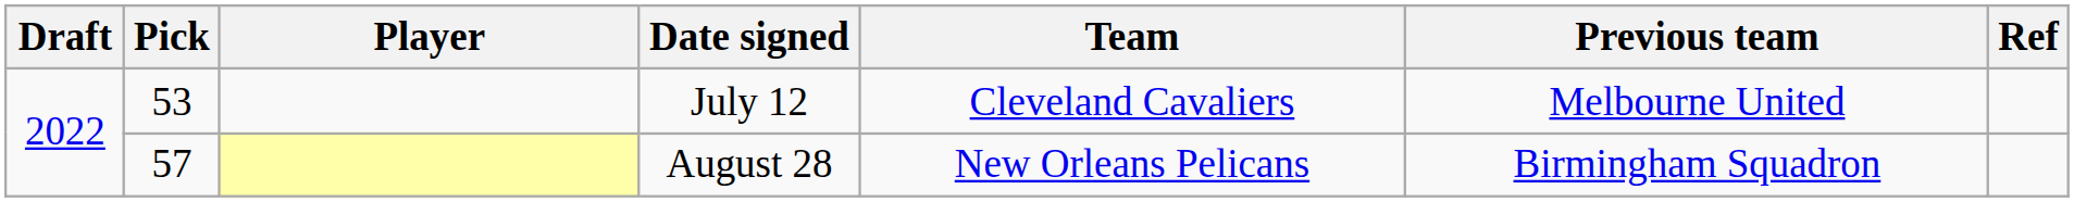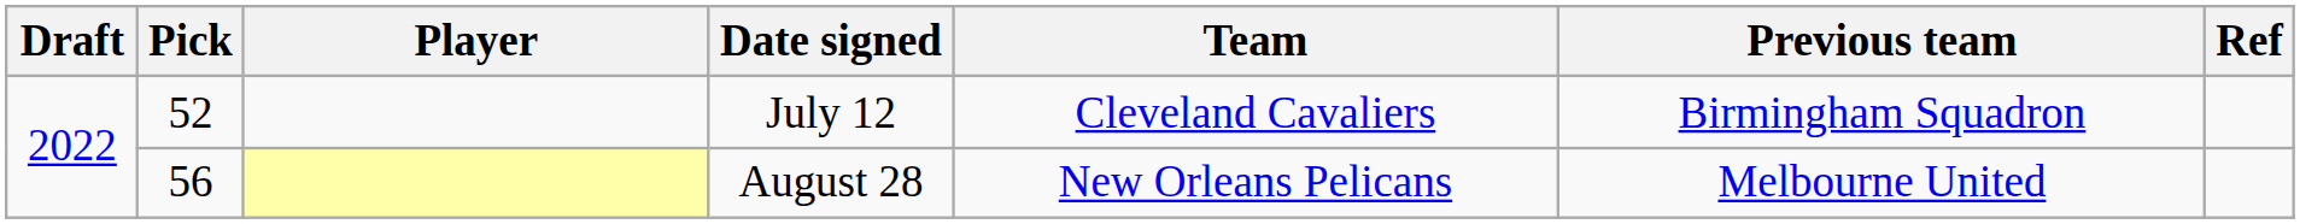 <table class="wikitable sortable" style="text-align:left">
 <tr>
 <th style="width:40px">Draft</th>
 <th style="width:30px">Pick</th>
 <th style="width:160px">Player</th>
 <th style="width:80px">Date signed</th>
 <th style="width:210px">Team</th>
 <th style="width:225px">Previous team</th>
 <th class="unsortbale">Ref</th>
 </tr>
 <tr>
 <td rowspan=2 align=center><a href='#'>2022</a></td>
-<td align=center>53</td>
+<td align=center>52</td>
 <td></td>
 <td style="text-align:center">July 12</td>
 <td align=center><a href='#'>Cleveland Cavaliers</a></td>
+<td align=center><a href='#'>Birmingham Squadron</a><br></td>
+<td align=center></td>
+</tr>
+<tr>
+<td align=center>56</td>
+<td style="width:20px; background:#ffa;"></td>
+<td style="text-align:center">August 28</td>
+<td align=center><a href='#'>New Orleans Pelicans</a></td>
 <td align="center"><a href='#'>Melbourne United</a><br></td>
 <td align=center></td>
 </tr>
-<tr>
-<td align=center>57</td>
-<td style="width:20px; background:#ffa;"></td>
-<td style="text-align:center">August 28</td>
-<td align=center><a href='#'>New Orleans Pelicans</a></td>
-<td align=center><a href='#'>Birmingham Squadron</a><br></td>
-<td align=center></td>
-</tr>
 </table>
